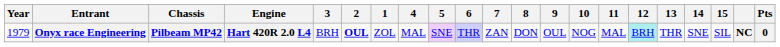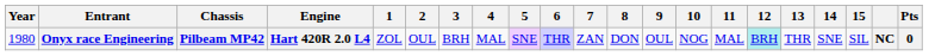 <table class="wikitable" style="text-align:center; font-size:90%">
 <tr>
 <th>Year</th>
 <th>Entrant</th>
 <th>Chassis</th>
 <th>Engine</th>
+<th>1</th>
+<th>2</th>
 <th>3</th>
-<th>2</th>
-<th>1</th>
 <th>4</th>
 <th>5</th>
 <th>6</th>
 <th>7</th>
 <th>8</th>
 <th>9</th>
 <th>10</th>
 <th>11</th>
 <th>12</th>
 <th>13</th>
 <th>14</th>
 <th>15</th>
 <th></th>
 <th>Pts</th>
 </tr>
 <tr>
-<td><a href='#'>1979</a></td>
+<td><a href='#'>1980</a></td>
 <th><a href='#'>Onyx race Engineering</a></th>
 <th><a href='#'>Pilbeam MP42</a></th>
 <th><a href='#'>Hart</a> 420R 2.0 <a href='#'>L4</a></th>
+<td><a href='#'>ZOL</a></td>
+<td><a href='#'>OUL</a></td>
 <td><a href='#'>BRH</a></td>
-<td><strong><a href='#'>OUL</a></strong></td>
-<td><a href='#'>ZOL</a></td>
 <td><a href='#'>MAL</a></td>
 <td style="background:#EFCFFF;"><a href='#'>SNE</a><br></td>
 <td style="background:#CFCFFF;"><a href='#'>THR</a><br></td>
 <td><a href='#'>ZAN</a></td>
 <td><a href='#'>DON</a></td>
 <td><a href='#'>OUL</a></td>
 <td><a href='#'>NOG</a></td>
 <td><a href='#'>MAL</a></td>
 <td style="background: paleturquoise;"><a href='#'>BRH</a></td>
 <td><a href='#'>THR</a></td>
 <td><a href='#'>SNE</a></td>
 <td><a href='#'>SIL</a></td>
 <th>NC</th>
 <th>0</th>
 </tr>
 </table>
